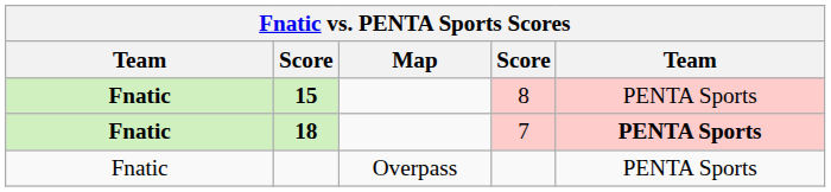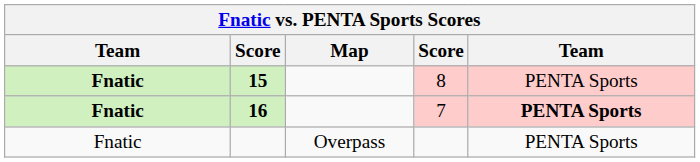 <table class="wikitable" style="text-align: center;">
 <tr>
 <th colspan=5><a href='#'>Fnatic</a> vs.  PENTA Sports Scores</th>
 </tr>
 <tr>
 <th width="181px">Team</th>
 <th width="20px">Score</th>
 <th width="100px">Map</th>
 <th width="20px">Score</th>
 <th width="181px">Team</th>
 </tr>
 <tr>
 <td style="background: #D0F0C0;"><strong>Fnatic</strong></td>
 <td style="background: #D0F0C0;"><strong>15</strong></td>
 <td></td>
 <td style="background: #FFCCCC;">8</td>
 <td style="background: #FFCCCC;">PENTA Sports</td>
 </tr>
 <tr>
 <td style="background: #D0F0C0;"><strong>Fnatic</strong></td>
-<td style="background: #D0F0C0;"><strong>18</strong></td>
+<td style="background: #D0F0C0;"><strong>16</strong></td>
 <td></td>
 <td style="background: #FFCCCC;">7</td>
 <td style="background: #FFCCCC;"><strong>PENTA Sports</strong></td>
 </tr>
 <tr>
 <td>Fnatic</td>
 <td></td>
 <td>Overpass</td>
 <td></td>
 <td>PENTA Sports</td>
 </tr>
 </table>
